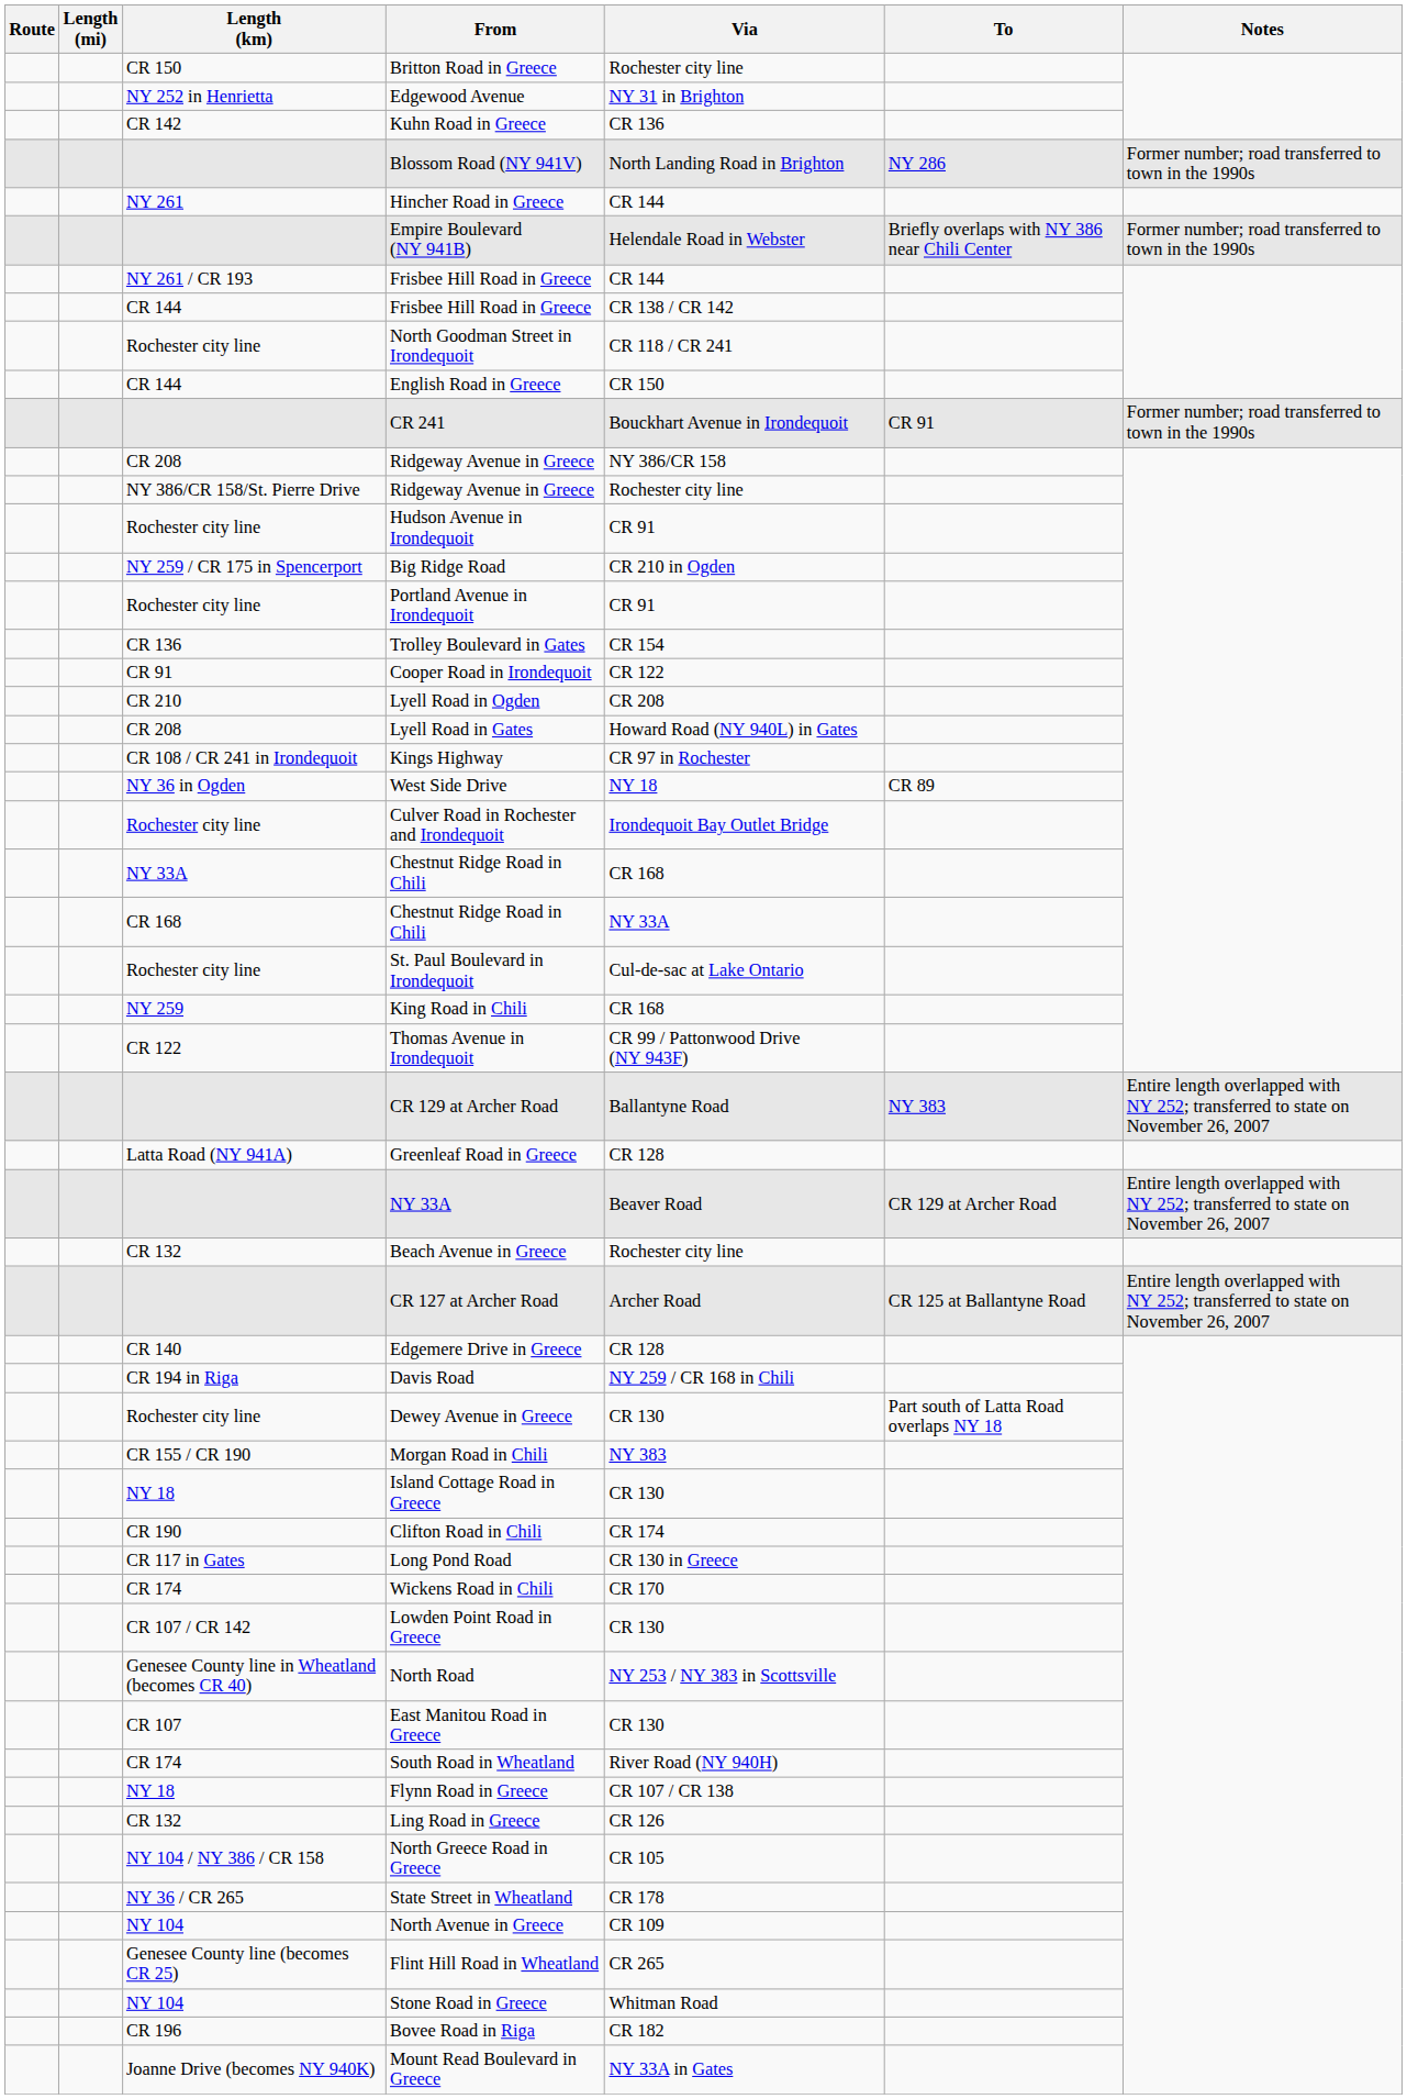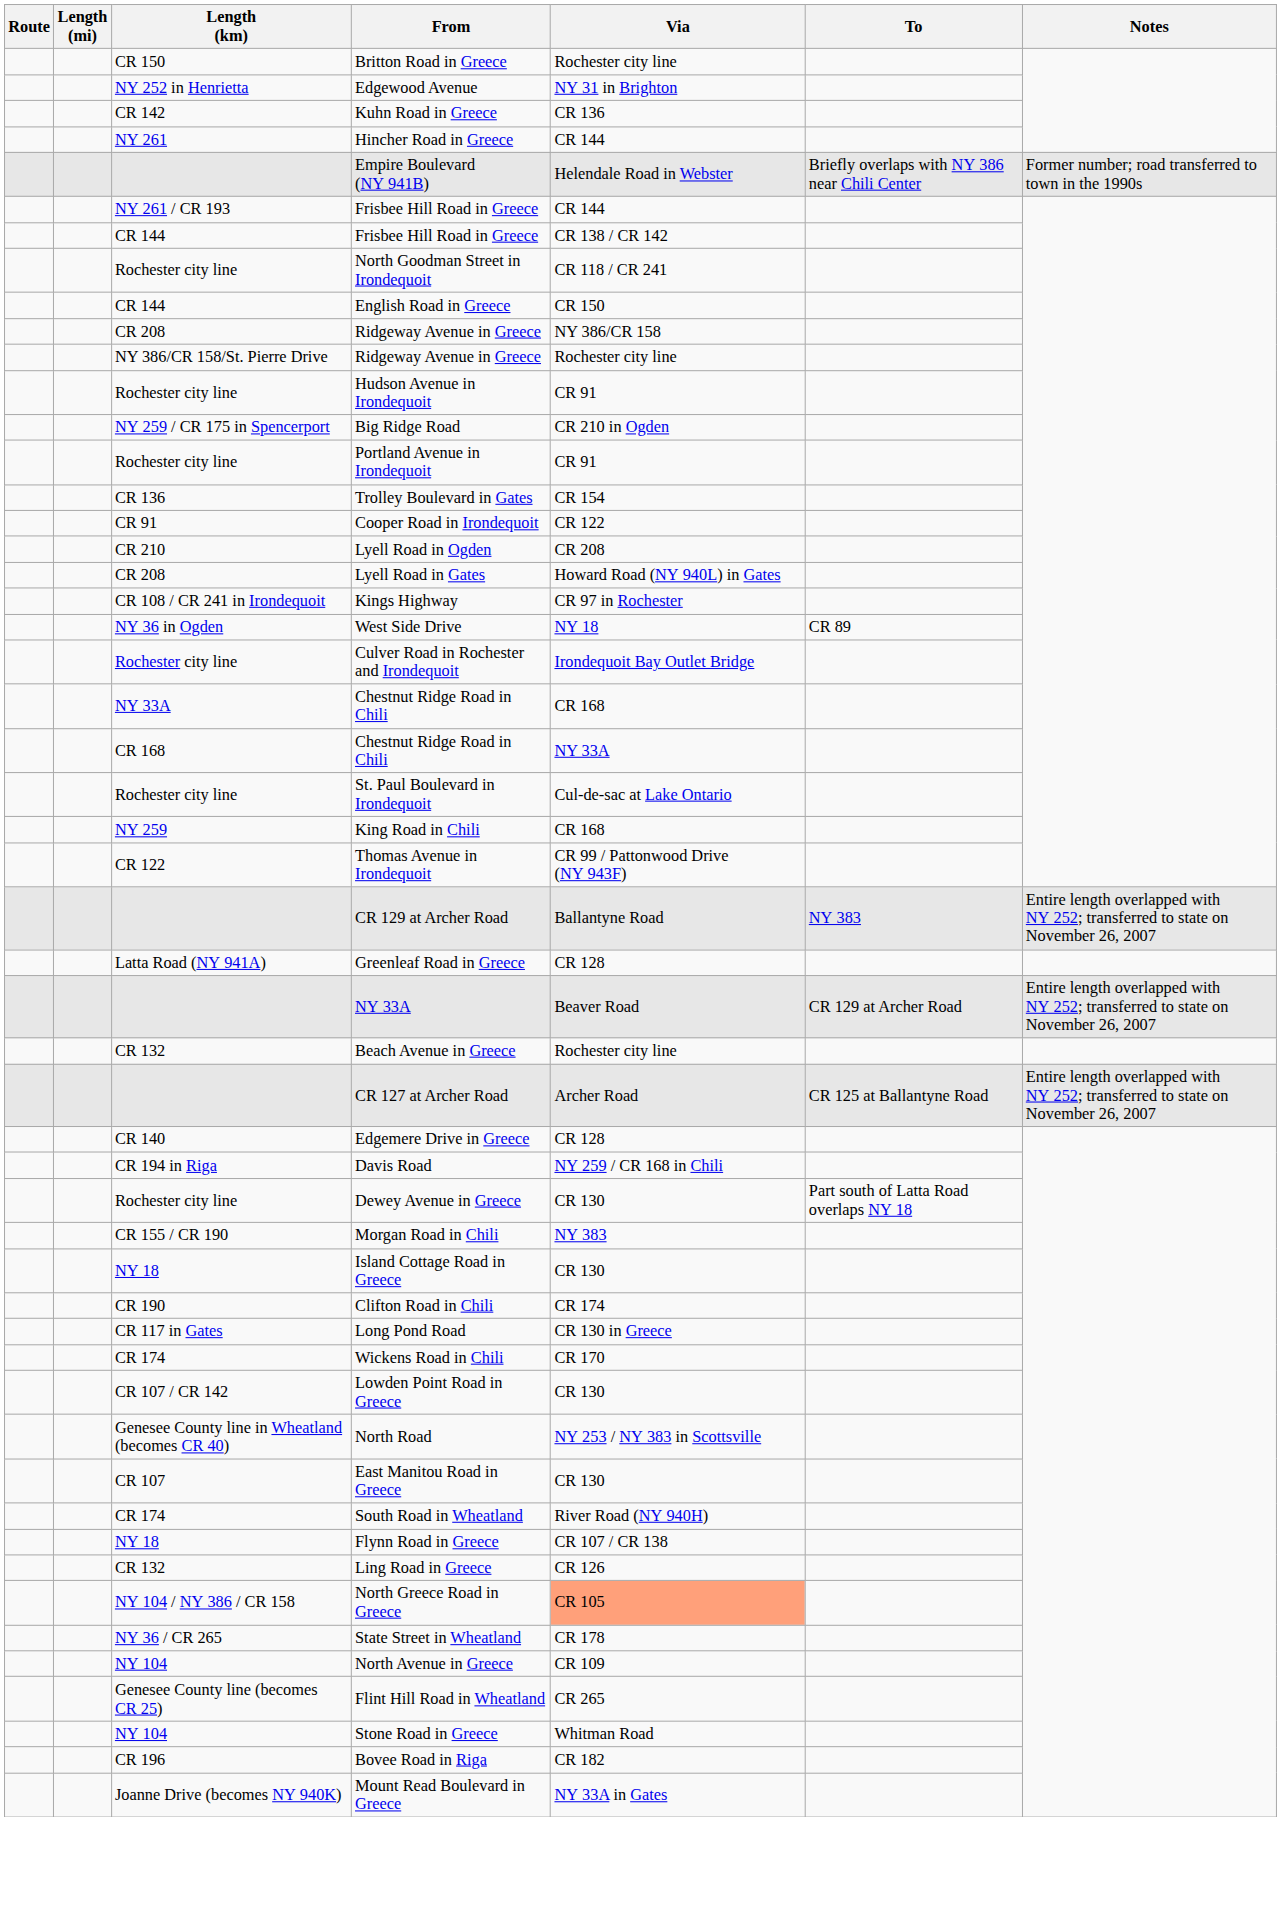 <table class="wikitable sortable">
 <tr>
 <th>Route</th>
 <th>Length<br>(mi)</th>
 <th>Length<br>(km)</th>
 <th class="unsortable">From</th>
 <th class="unsortable" width=20%>Via</th>
 <th class="unsortable">To</th>
 <th class="unsortable" width=20%>Notes</th>
 </tr>
 <tr>
 <td id="101"></td>
 <td></td>
 <td>CR 150</td>
 <td>Britton Road in <a href='#'>Greece</a></td>
 <td>Rochester city line</td>
 <td></td>
 </tr>
 <tr>
 <td id="102"></td>
 <td></td>
 <td><a href='#'>NY&nbsp;252</a> in <a href='#'>Henrietta</a></td>
 <td>Edgewood Avenue</td>
 <td><a href='#'>NY&nbsp;31</a> in <a href='#'>Brighton</a></td>
 <td></td>
 </tr>
 <tr>
 <td id="103"></td>
 <td></td>
 <td>CR 142</td>
 <td>Kuhn Road in <a href='#'>Greece</a></td>
 <td>CR 136</td>
 <td></td>
-</tr>
-<tr style="background-color:#e7e7e7">
-<td id="104"></td>
-<td></td>
-<td></td>
-<td>Blossom Road (<a href='#'>NY&nbsp;941V</a>)</td>
-<td>North Landing Road in <a href='#'>Brighton</a></td>
-<td><a href='#'>NY&nbsp;286</a></td>
-<td>Former number; road transferred to town in the 1990s</td>
 </tr>
 <tr>
 <td id="105"></td>
 <td></td>
 <td><a href='#'>NY&nbsp;261</a></td>
 <td>Hincher Road in <a href='#'>Greece</a></td>
 <td>CR 144</td>
 <td></td>
 </tr>
 <tr style="background-color:#e7e7e7">
 <td id="106"></td>
 <td></td>
 <td></td>
 <td>Empire Boulevard (<a href='#'>NY&nbsp;941B</a>)</td>
 <td>Helendale Road in <a href='#'>Webster</a></td>
 <td>Briefly overlaps with <a href='#'>NY&nbsp;386</a> near <a href='#'>Chili Center</a></td>
 <td>Former number; road transferred to town in the 1990s</td>
 </tr>
 <tr>
 <td id="107-1"></td>
 <td></td>
 <td><a href='#'>NY&nbsp;261</a> / CR 193</td>
 <td>Frisbee Hill Road in <a href='#'>Greece</a></td>
 <td>CR 144</td>
 <td></td>
 </tr>
 <tr>
 <td id="107-2"></td>
 <td></td>
 <td>CR 144</td>
 <td>Frisbee Hill Road in <a href='#'>Greece</a></td>
 <td>CR 138 / CR 142</td>
 <td></td>
 </tr>
 <tr>
 <td id="108"></td>
 <td></td>
 <td>Rochester city line</td>
 <td>North Goodman Street in <a href='#'>Irondequoit</a></td>
 <td>CR 118 / CR 241</td>
 <td></td>
 </tr>
 <tr>
 <td id="109"></td>
 <td></td>
 <td>CR 144</td>
 <td>English Road in <a href='#'>Greece</a></td>
 <td>CR 150</td>
 <td></td>
-</tr>
-<tr style="background-color:#e7e7e7">
-<td id="110"></td>
-<td></td>
-<td></td>
-<td>CR 241</td>
-<td>Bouckhart Avenue in <a href='#'>Irondequoit</a></td>
-<td>CR 91</td>
-<td>Former number; road transferred to town in the 1990s</td>
 </tr>
 <tr>
 <td id="111-1"></td>
 <td></td>
 <td>CR 208</td>
 <td>Ridgeway Avenue in <a href='#'>Greece</a></td>
 <td>NY 386/CR 158</td>
 <td></td>
 </tr>
 <tr>
 <td id="111-2"></td>
 <td></td>
 <td>NY 386/CR 158/St. Pierre Drive</td>
 <td>Ridgeway Avenue in <a href='#'>Greece</a></td>
 <td>Rochester city line</td>
 <td></td>
 </tr>
 <tr>
 <td id="112"></td>
 <td></td>
 <td>Rochester city line</td>
 <td>Hudson Avenue in <a href='#'>Irondequoit</a></td>
 <td>CR 91</td>
 <td></td>
 </tr>
 <tr>
 <td id="113"></td>
 <td></td>
 <td><a href='#'>NY&nbsp;259</a> / CR 175 in <a href='#'>Spencerport</a></td>
 <td>Big Ridge Road</td>
 <td>CR 210 in <a href='#'>Ogden</a></td>
 <td></td>
 </tr>
 <tr>
 <td id="114"></td>
 <td></td>
 <td>Rochester city line</td>
 <td>Portland Avenue in <a href='#'>Irondequoit</a></td>
 <td>CR 91</td>
 <td></td>
 </tr>
 <tr>
 <td id="115"></td>
 <td></td>
 <td>CR 136</td>
 <td>Trolley Boulevard in <a href='#'>Gates</a></td>
 <td>CR 154</td>
 <td></td>
 </tr>
 <tr>
 <td id="116"></td>
 <td></td>
 <td>CR 91</td>
 <td>Cooper Road in <a href='#'>Irondequoit</a></td>
 <td>CR 122</td>
 <td></td>
 </tr>
 <tr>
 <td id="117-1"></td>
 <td></td>
 <td>CR 210</td>
 <td>Lyell Road in <a href='#'>Ogden</a></td>
 <td>CR 208</td>
 <td></td>
 </tr>
 <tr>
 <td id="117-2"></td>
 <td></td>
 <td>CR 208</td>
 <td>Lyell Road in <a href='#'>Gates</a></td>
 <td>Howard Road (<a href='#'>NY&nbsp;940L</a>) in <a href='#'>Gates</a></td>
 <td></td>
 </tr>
 <tr>
 <td id="118"></td>
 <td></td>
 <td>CR 108 / CR 241 in <a href='#'>Irondequoit</a></td>
 <td>Kings Highway</td>
 <td>CR 97 in <a href='#'>Rochester</a></td>
 <td></td>
 </tr>
 <tr>
 <td id="119"></td>
 <td></td>
 <td><a href='#'>NY&nbsp;36</a> in <a href='#'>Ogden</a></td>
 <td>West Side Drive</td>
 <td><a href='#'>NY&nbsp;18</a></td>
 <td>CR 89</td>
 </tr>
 <tr>
 <td id="120"></td>
 <td></td>
 <td><a href='#'>Rochester</a> city line</td>
 <td>Culver Road in Rochester and <a href='#'>Irondequoit</a></td>
 <td><a href='#'>Irondequoit Bay Outlet Bridge</a></td>
 <td></td>
 </tr>
 <tr>
 <td id="121-1"></td>
 <td></td>
 <td><a href='#'>NY&nbsp;33A</a></td>
 <td>Chestnut Ridge Road in <a href='#'>Chili</a></td>
 <td>CR 168</td>
 <td></td>
 </tr>
 <tr>
 <td id="121-2"></td>
 <td></td>
 <td>CR 168</td>
 <td>Chestnut Ridge Road in <a href='#'>Chili</a></td>
 <td><a href='#'>NY 33A</a></td>
 <td></td>
 </tr>
 <tr>
 <td id="122"></td>
 <td></td>
 <td>Rochester city line</td>
 <td>St. Paul Boulevard in <a href='#'>Irondequoit</a></td>
 <td>Cul-de-sac at <a href='#'>Lake Ontario</a></td>
 <td></td>
 </tr>
 <tr>
 <td id="123"></td>
 <td></td>
 <td><a href='#'>NY&nbsp;259</a></td>
 <td>King Road in <a href='#'>Chili</a></td>
 <td>CR 168</td>
 <td></td>
 </tr>
 <tr>
 <td id="124"></td>
 <td></td>
 <td>CR 122</td>
 <td>Thomas Avenue in <a href='#'>Irondequoit</a></td>
 <td>CR 99 / Pattonwood Drive (<a href='#'>NY&nbsp;943F</a>)</td>
 <td></td>
 </tr>
 <tr style="background-color:#e7e7e7">
 <td id="125"></td>
 <td></td>
 <td></td>
 <td>CR 129 at Archer Road</td>
 <td>Ballantyne Road</td>
 <td><a href='#'>NY&nbsp;383</a></td>
 <td>Entire length overlapped with <a href='#'>NY&nbsp;252</a>; transferred to state on November 26, 2007</td>
 </tr>
 <tr>
 <td id="126"></td>
 <td></td>
 <td>Latta Road (<a href='#'>NY&nbsp;941A</a>)</td>
 <td>Greenleaf Road in <a href='#'>Greece</a></td>
 <td>CR 128</td>
 <td></td>
 </tr>
 <tr style="background-color:#e7e7e7">
 <td id="127"></td>
 <td></td>
 <td></td>
 <td><a href='#'>NY&nbsp;33A</a></td>
 <td>Beaver Road</td>
 <td>CR 129 at Archer Road</td>
 <td>Entire length overlapped with <a href='#'>NY&nbsp;252</a>; transferred to state on November 26, 2007</td>
 </tr>
 <tr>
 <td id="128"></td>
 <td></td>
 <td>CR 132</td>
 <td>Beach Avenue in <a href='#'>Greece</a></td>
 <td>Rochester city line</td>
 <td></td>
 </tr>
 <tr style="background-color:#e7e7e7">
 <td id="129"></td>
 <td></td>
 <td></td>
 <td>CR 127 at Archer Road</td>
 <td>Archer Road</td>
 <td>CR 125 at Ballantyne Road</td>
 <td>Entire length overlapped with <a href='#'>NY&nbsp;252</a>; transferred to state on November 26, 2007</td>
 </tr>
 <tr>
 <td id="130"></td>
 <td></td>
 <td>CR 140</td>
 <td>Edgemere Drive in <a href='#'>Greece</a></td>
 <td>CR 128</td>
 <td></td>
 </tr>
 <tr>
 <td id="131"></td>
 <td></td>
 <td>CR 194 in <a href='#'>Riga</a></td>
 <td>Davis Road</td>
 <td><a href='#'>NY&nbsp;259</a> / CR 168 in <a href='#'>Chili</a></td>
 <td></td>
 </tr>
 <tr>
 <td id="132"></td>
 <td></td>
 <td>Rochester city line</td>
 <td>Dewey Avenue in <a href='#'>Greece</a></td>
 <td>CR 130</td>
 <td>Part south of Latta Road overlaps <a href='#'>NY&nbsp;18</a></td>
 </tr>
 <tr>
 <td id="133"></td>
 <td></td>
 <td>CR 155 / CR 190</td>
 <td>Morgan Road in <a href='#'>Chili</a></td>
 <td><a href='#'>NY&nbsp;383</a></td>
 <td></td>
 </tr>
 <tr>
 <td id="134"></td>
 <td></td>
 <td><a href='#'>NY&nbsp;18</a></td>
 <td>Island Cottage Road in <a href='#'>Greece</a></td>
 <td>CR 130</td>
 <td></td>
 </tr>
 <tr>
 <td id="135"></td>
 <td></td>
 <td>CR 190</td>
 <td>Clifton Road in <a href='#'>Chili</a></td>
 <td>CR 174</td>
 <td></td>
 </tr>
 <tr>
 <td id="136"></td>
 <td></td>
 <td>CR 117 in <a href='#'>Gates</a></td>
 <td>Long Pond Road</td>
 <td>CR 130 in <a href='#'>Greece</a></td>
 <td></td>
 </tr>
 <tr>
 <td id="137"></td>
 <td></td>
 <td>CR 174</td>
 <td>Wickens Road in <a href='#'>Chili</a></td>
 <td>CR 170</td>
 <td></td>
 </tr>
 <tr>
 <td id="138"></td>
 <td></td>
 <td>CR 107 / CR 142</td>
 <td>Lowden Point Road in <a href='#'>Greece</a></td>
 <td>CR 130</td>
 <td></td>
 </tr>
 <tr>
 <td id="139"></td>
 <td></td>
 <td>Genesee County line in <a href='#'>Wheatland</a> (becomes <a href='#'>CR 40</a>)</td>
 <td>North Road</td>
 <td><a href='#'>NY&nbsp;253</a> / <a href='#'>NY&nbsp;383</a> in <a href='#'>Scottsville</a></td>
 <td></td>
 </tr>
 <tr>
 <td id="140"></td>
 <td></td>
 <td>CR 107</td>
 <td>East Manitou Road in <a href='#'>Greece</a></td>
 <td>CR 130</td>
 <td></td>
 </tr>
 <tr>
 <td id="141"></td>
 <td></td>
 <td>CR 174</td>
 <td>South Road in <a href='#'>Wheatland</a></td>
 <td>River Road (<a href='#'>NY&nbsp;940H</a>)</td>
 <td></td>
 </tr>
 <tr>
 <td id="142"></td>
 <td></td>
 <td><a href='#'>NY&nbsp;18</a></td>
 <td>Flynn Road in <a href='#'>Greece</a></td>
 <td>CR 107 / CR 138</td>
 <td></td>
 </tr>
 <tr>
 <td id="143"></td>
 <td></td>
 <td>CR 132</td>
 <td>Ling Road in <a href='#'>Greece</a></td>
 <td>CR 126</td>
 <td></td>
 </tr>
 <tr>
 <td id="144"></td>
 <td></td>
 <td><a href='#'>NY&nbsp;104</a> / <a href='#'>NY&nbsp;386</a> / CR 158</td>
 <td>North Greece Road in <a href='#'>Greece</a></td>
-<td>CR 105</td>
+<td style="background: lightsalmon;">CR 105</td>
 <td></td>
 </tr>
 <tr>
 <td id="145"></td>
 <td></td>
 <td><a href='#'>NY&nbsp;36</a> / CR 265</td>
 <td>State Street in <a href='#'>Wheatland</a></td>
 <td>CR 178</td>
 <td></td>
 </tr>
 <tr>
 <td id="146"></td>
 <td></td>
 <td><a href='#'>NY&nbsp;104</a></td>
 <td>North Avenue in <a href='#'>Greece</a></td>
 <td>CR 109</td>
 <td></td>
 </tr>
 <tr>
 <td id="147"></td>
 <td></td>
 <td>Genesee County line (becomes <a href='#'>CR 25</a>)</td>
 <td>Flint Hill Road in <a href='#'>Wheatland</a></td>
 <td>CR 265</td>
 <td></td>
 </tr>
 <tr>
 <td id="148"></td>
 <td></td>
 <td><a href='#'>NY&nbsp;104</a></td>
 <td>Stone Road in <a href='#'>Greece</a></td>
 <td>Whitman Road</td>
 <td></td>
 </tr>
 <tr>
 <td id="149"></td>
 <td></td>
 <td>CR 196</td>
 <td>Bovee Road in <a href='#'>Riga</a></td>
 <td>CR 182</td>
 <td></td>
 </tr>
 <tr>
 <td id="150"></td>
 <td></td>
 <td>Joanne Drive (becomes <a href='#'>NY&nbsp;940K</a>)</td>
 <td>Mount Read Boulevard in <a href='#'>Greece</a></td>
 <td><a href='#'>NY&nbsp;33A</a> in <a href='#'>Gates</a></td>
 <td></td>
 </tr>
 </table>
